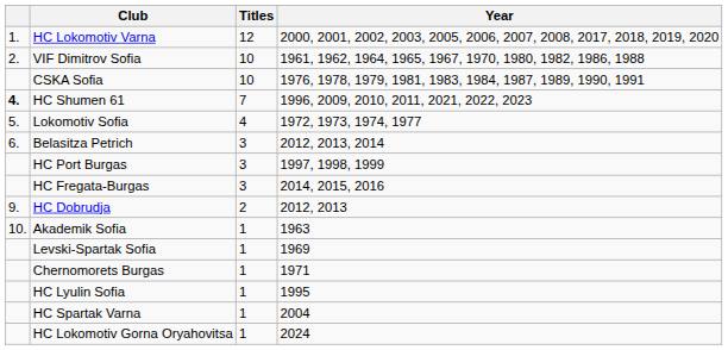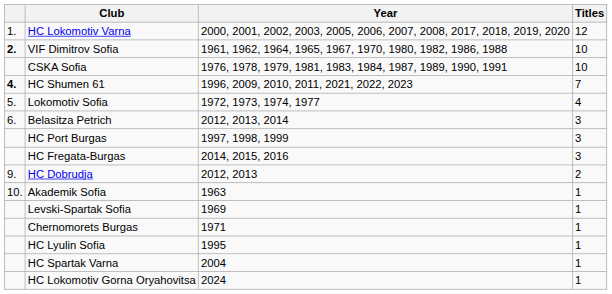 <table class="wikitable sortable" style="font-size:95%;">
 <tr style="background:#e9e9e9">
 <th></th>
 <th>Club</th>
+<th>Year</th>
 <th>Titles</th>
-<th>Year</th>
 </tr>
 <tr>
 <td>1.</td>
 <td><a href='#'>HC Lokomotiv Varna</a></td>
+<td>2000, 2001, 2002, 2003, 2005, 2006, 2007, 2008, 2017, 2018, 2019, 2020</td>
 <td>12</td>
-<td>2000, 2001, 2002, 2003, 2005, 2006, 2007, 2008, 2017, 2018, 2019, 2020</td>
 </tr>
 <tr>
-<td>2.</td>
+<td><strong>2.</strong></td>
 <td>VIF Dimitrov Sofia</td>
+<td>1961, 1962, 1964, 1965, 1967, 1970, 1980, 1982, 1986, 1988</td>
 <td>10</td>
-<td>1961, 1962, 1964, 1965, 1967, 1970, 1980, 1982, 1986, 1988</td>
 </tr>
 <tr>
 <td></td>
 <td>CSKA Sofia</td>
+<td>1976, 1978, 1979, 1981, 1983, 1984, 1987, 1989, 1990, 1991</td>
 <td>10</td>
-<td>1976, 1978, 1979, 1981, 1983, 1984, 1987, 1989, 1990, 1991</td>
 </tr>
 <tr>
 <td><strong>4.</strong></td>
 <td>HC Shumen 61</td>
+<td>1996, 2009, 2010, 2011, 2021, 2022, 2023</td>
 <td>7</td>
-<td>1996, 2009, 2010, 2011, 2021, 2022, 2023</td>
 </tr>
 <tr>
 <td>5.</td>
 <td>Lokomotiv Sofia</td>
+<td>1972, 1973, 1974, 1977</td>
 <td>4</td>
-<td>1972, 1973, 1974, 1977</td>
 </tr>
 <tr>
 <td>6.</td>
 <td>Belasitza Petrich</td>
+<td>2012, 2013, 2014</td>
 <td>3</td>
-<td>2012, 2013, 2014</td>
 </tr>
 <tr>
 <td></td>
 <td>HC Port Burgas</td>
+<td>1997, 1998, 1999</td>
 <td>3</td>
-<td>1997, 1998, 1999</td>
 </tr>
 <tr>
 <td></td>
 <td>HC Fregata-Burgas</td>
+<td>2014, 2015, 2016</td>
 <td>3</td>
-<td>2014, 2015, 2016</td>
 </tr>
 <tr>
 <td>9.</td>
 <td><a href='#'>HC Dobrudja</a></td>
+<td>2012, 2013</td>
 <td>2</td>
-<td>2012, 2013</td>
 </tr>
 <tr>
 <td>10.</td>
 <td>Akademik Sofia</td>
+<td>1963</td>
 <td>1</td>
-<td>1963</td>
 </tr>
 <tr>
 <td></td>
 <td>Levski-Spartak Sofia</td>
+<td>1969</td>
 <td>1</td>
-<td>1969</td>
 </tr>
 <tr>
 <td></td>
 <td>Chernomorets Burgas</td>
+<td>1971</td>
 <td>1</td>
-<td>1971</td>
 </tr>
 <tr>
 <td></td>
 <td>HC Lyulin Sofia</td>
+<td>1995</td>
 <td>1</td>
-<td>1995</td>
 </tr>
 <tr>
 <td></td>
 <td>HC Spartak Varna</td>
+<td>2004</td>
 <td>1</td>
-<td>2004</td>
 </tr>
 <tr>
 <td></td>
 <td>HC Lokomotiv Gorna Oryahovitsa</td>
+<td>2024</td>
 <td>1</td>
-<td>2024</td>
 </tr>
 </table>
